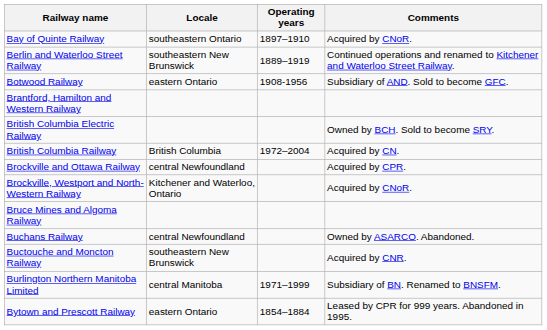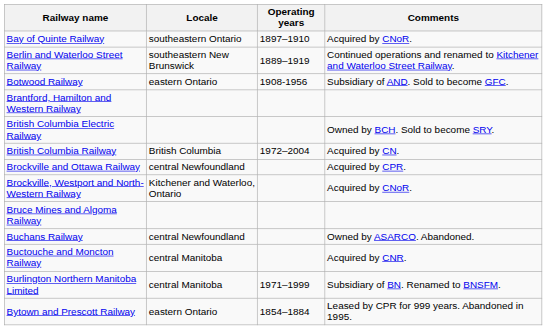 <table class="wikitable">
 <tr>
 <th>Railway name</th>
 <th>Locale</th>
 <th>Operating years</th>
 <th>Comments</th>
 </tr>
 <tr>
 <td><a href='#'>Bay of Quinte Railway</a></td>
 <td>southeastern Ontario</td>
 <td>1897–1910</td>
 <td>Acquired by <a href='#'>CNoR</a>.</td>
 </tr>
 <tr>
 <td><a href='#'>Berlin and Waterloo Street Railway</a></td>
 <td>southeastern New Brunswick</td>
 <td>1889–1919</td>
 <td>Continued operations and renamed to <a href='#'>Kitchener and Waterloo Street Railway</a>.</td>
 </tr>
 <tr>
 <td><a href='#'>Botwood Railway</a></td>
 <td>eastern Ontario</td>
 <td>1908-1956</td>
 <td>Subsidiary of <a href='#'>AND</a>.  Sold to become <a href='#'>GFC</a>.</td>
 </tr>
 <tr>
 <td><a href='#'>Brantford, Hamilton and Western Railway</a></td>
 <td></td>
 <td></td>
 <td></td>
 </tr>
 <tr>
 <td><a href='#'>British Columbia Electric Railway</a></td>
 <td></td>
 <td></td>
 <td>Owned by <a href='#'>BCH</a>.  Sold to become <a href='#'>SRY</a>.</td>
 </tr>
 <tr>
 <td><a href='#'>British Columbia Railway</a></td>
 <td>British Columbia</td>
 <td>1972–2004</td>
 <td>Acquired by <a href='#'>CN</a>.</td>
 </tr>
 <tr>
 <td><a href='#'>Brockville and Ottawa Railway</a></td>
 <td>central Newfoundland</td>
 <td></td>
 <td>Acquired by <a href='#'>CPR</a>.</td>
 </tr>
 <tr>
 <td><a href='#'>Brockville, Westport and North-Western Railway</a></td>
 <td>Kitchener and Waterloo, Ontario</td>
 <td></td>
 <td>Acquired by <a href='#'>CNoR</a>.</td>
 </tr>
 <tr>
 <td><a href='#'>Bruce Mines and Algoma Railway</a></td>
 <td></td>
 <td></td>
 <td></td>
 </tr>
 <tr>
 <td><a href='#'>Buchans Railway</a></td>
 <td>central Newfoundland</td>
 <td></td>
 <td>Owned by <a href='#'>ASARCO</a>.  Abandoned.</td>
 </tr>
 <tr>
 <td><a href='#'>Buctouche and Moncton Railway</a></td>
-<td>southeastern New Brunswick</td>
+<td>central Manitoba</td>
 <td></td>
 <td>Acquired by <a href='#'>CNR</a>.</td>
 </tr>
 <tr>
 <td><a href='#'>Burlington Northern Manitoba Limited</a></td>
 <td>central Manitoba</td>
 <td>1971–1999</td>
 <td>Subsidiary of <a href='#'>BN</a>.  Renamed to <a href='#'>BNSFM</a>.</td>
 </tr>
 <tr>
 <td><a href='#'>Bytown and Prescott Railway</a></td>
 <td>eastern Ontario</td>
 <td>1854–1884</td>
 <td>Leased by CPR for 999 years. Abandoned in 1995.</td>
 </tr>
 </table>
